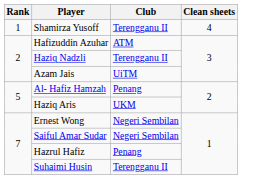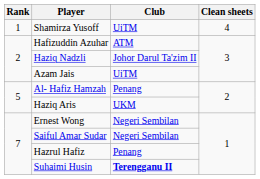 <table class="wikitable">
 <tr>
 <th>Rank</th>
 <th>Player</th>
 <th>Club</th>
 <th width=85>Clean sheets</th>
 </tr>
 <tr>
 <td align=center rowspan=1>1</td>
 <td align="left"> Shamirza Yusoff</td>
-<td align="left"><a href='#'>Terengganu II</a></td>
+<td align="left"><a href='#'>UiTM</a></td>
 <td align=center rowspan=1>4</td>
 </tr>
 <tr>
 <td align=center rowspan=3>2</td>
 <td align="left"> Hafizuddin Azuhar</td>
 <td align="left"><a href='#'>ATM</a></td>
 <td align=center rowspan=3>3</td>
 </tr>
 <tr>
 <td align="left"> <a href='#'>Haziq Nadzli</a></td>
-<td align="left"><a href='#'>Terengganu II</a></td>
+<td align="left"><a href='#'>Johor Darul Ta'zim II</a></td>
 </tr>
 <tr>
 <td align="left"> Azam Jais</td>
 <td align="left"><a href='#'>UiTM</a></td>
 </tr>
 <tr>
 <td align=center rowspan=2>5</td>
 <td align="left"> <a href='#'>Al- Hafiz Hamzah</a></td>
 <td align="left"><a href='#'>Penang</a></td>
 <td align=center rowspan=2>2</td>
 </tr>
 <tr>
 <td align="left"> Haziq Aris</td>
 <td align="left"><a href='#'>UKM</a></td>
 </tr>
 <tr>
 <td align=center rowspan=6>7</td>
 <td align="left"> Ernest Wong</td>
 <td align="left"><a href='#'>Negeri Sembilan</a></td>
 <td align=center rowspan=6>1</td>
 </tr>
 <tr>
 <td align="left"> <a href='#'>Saiful Amar Sudar</a></td>
 <td align="left"><a href='#'>Negeri Sembilan</a></td>
 </tr>
 <tr>
 <td align="left"> Hazrul Hafiz</td>
 <td align="left"><a href='#'>Penang</a></td>
 </tr>
 <tr>
 <td align="left"> <a href='#'>Suhaimi Husin</a></td>
-<td align="left"><a href='#'>Terengganu II</a></td>
+<td align="left"><strong><a href='#'>Terengganu II</a></strong></td>
 </tr>
 </table>
